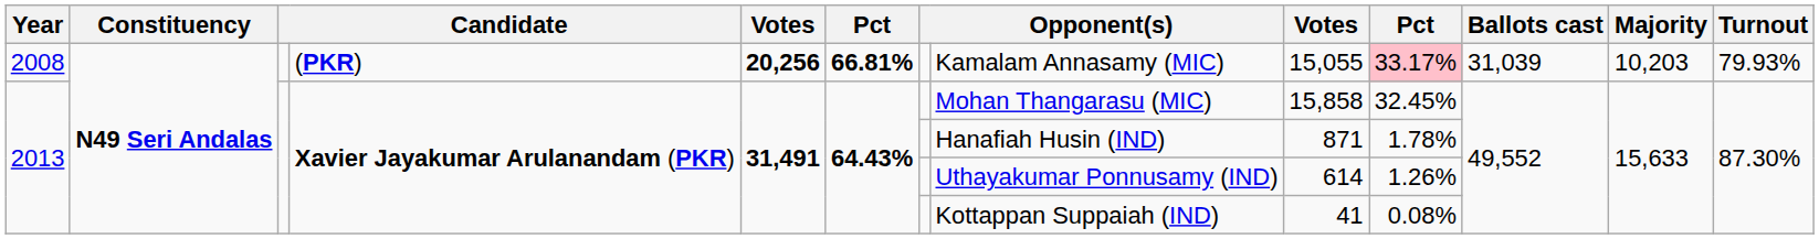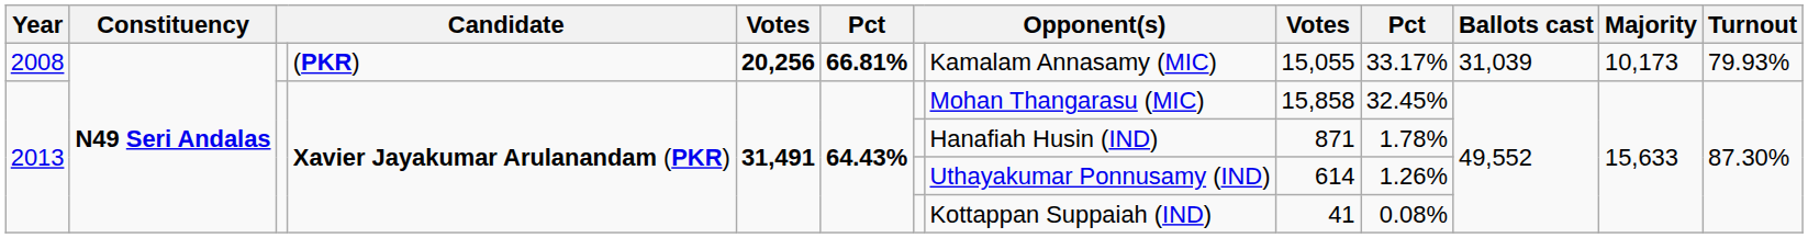 <table class="wikitable" style="margin:0.5em ; font-size:95%">
 <tr>
 <th>Year</th>
 <th>Constituency</th>
 <th colspan=2>Candidate</th>
 <th>Votes</th>
 <th>Pct</th>
 <th colspan=2>Opponent(s)</th>
 <th>Votes</th>
 <th>Pct</th>
 <th>Ballots cast</th>
 <th>Majority</th>
 <th>Turnout</th>
 </tr>
 <tr>
 <td><a href='#'>2008</a></td>
 <td rowspan=5><strong>N49 <a href='#'>Seri Andalas</a></strong></td>
 <td></td>
 <td> (<a href='#'><strong>PKR</strong></a>)</td>
 <td align=right><strong>20,256</strong></td>
 <td><strong>66.81%</strong></td>
 <td></td>
 <td>Kamalam Annasamy (<a href='#'>MIC</a>)</td>
 <td align=right>15,055</td>
-<td style="background: pink;">33.17%</td>
+<td>33.17%</td>
 <td>31,039</td>
-<td>10,203</td>
+<td>10,173</td>
 <td>79.93%</td>
 </tr>
 <tr>
 <td rowspan=4><a href='#'>2013</a></td>
 <td rowspan=4 ></td>
 <td rowspan=4><strong>Xavier Jayakumar Arulanandam</strong> (<a href='#'><strong>PKR</strong></a>)</td>
 <td rowspan=4 align=right><strong>31,491</strong></td>
 <td rowspan=4><strong>64.43%</strong></td>
 <td></td>
 <td><a href='#'>Mohan Thangarasu</a> (<a href='#'>MIC</a>)</td>
 <td align=right>15,858</td>
 <td>32.45%</td>
 <td rowspan=4>49,552</td>
 <td rowspan=4>15,633</td>
 <td rowspan=4>87.30%</td>
 </tr>
 <tr>
 <td></td>
 <td>Hanafiah Husin (<a href='#'>IND</a>)</td>
 <td align=right>871</td>
 <td align=right>1.78%</td>
 </tr>
 <tr>
 <td></td>
 <td><a href='#'>Uthayakumar Ponnusamy</a> (<a href='#'>IND</a>)</td>
 <td align=right>614</td>
 <td align=right>1.26%</td>
 </tr>
 <tr>
 <td></td>
 <td>Kottappan Suppaiah (<a href='#'>IND</a>)</td>
 <td align=right>41</td>
 <td align=right>0.08%</td>
 </tr>
 </table>
